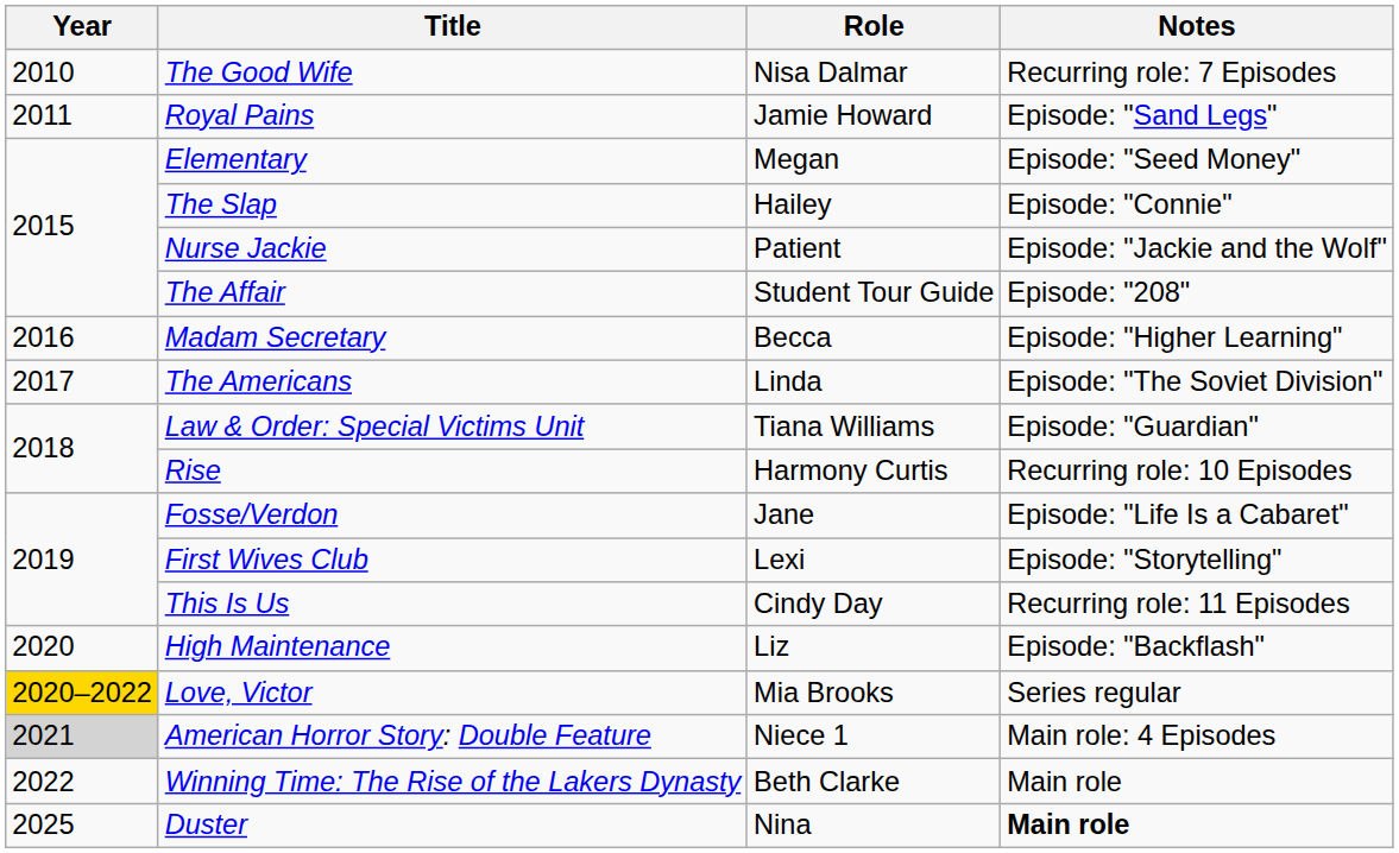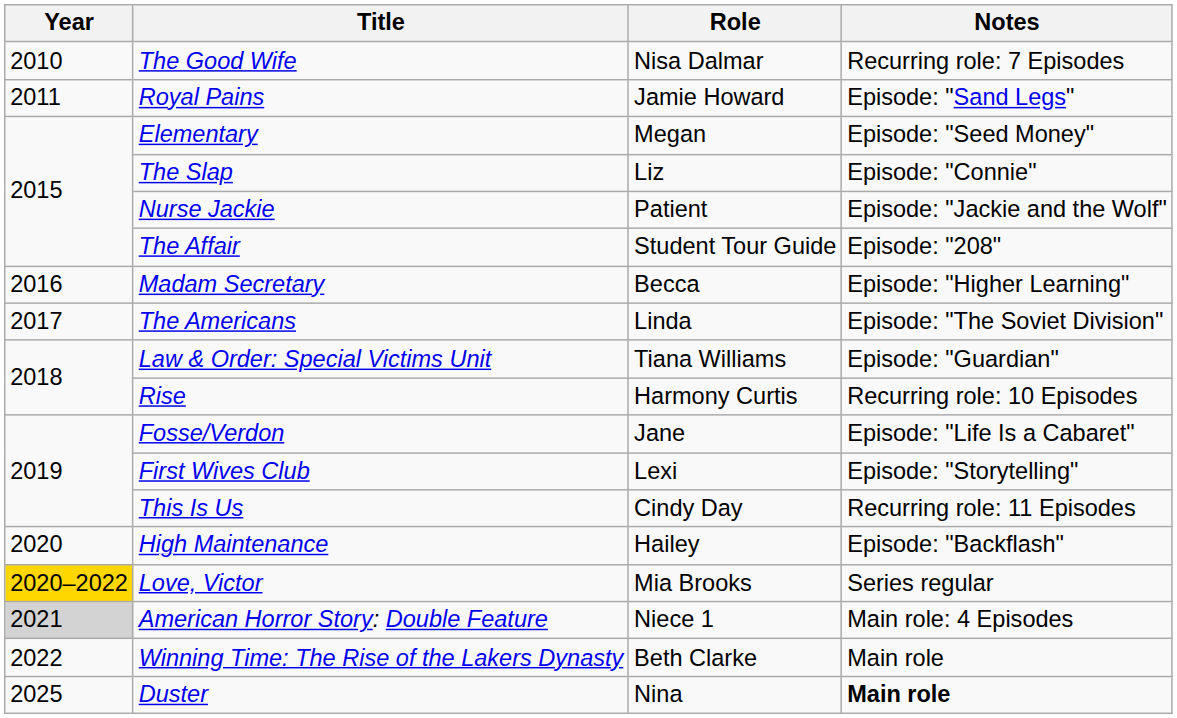 <table class="wikitable sortable">
 <tr>
 <th>Year</th>
 <th>Title</th>
 <th>Role</th>
 <th class="unsortable">Notes</th>
 </tr>
 <tr>
 <td>2010</td>
 <td><em><a href='#'>The Good Wife</a></em></td>
 <td>Nisa Dalmar</td>
 <td>Recurring role: 7 Episodes</td>
 </tr>
 <tr>
 <td>2011</td>
 <td><em><a href='#'>Royal Pains</a></em></td>
 <td>Jamie Howard</td>
 <td>Episode: "<a href='#'>Sand Legs</a>"</td>
 </tr>
 <tr>
 <td rowspan="4">2015</td>
 <td><em><a href='#'>Elementary</a></em></td>
 <td>Megan</td>
 <td>Episode: "Seed Money"</td>
 </tr>
 <tr>
 <td><em><a href='#'>The Slap</a></em></td>
-<td>Hailey</td>
+<td>Liz</td>
 <td>Episode: "Connie"</td>
 </tr>
 <tr>
 <td><em><a href='#'>Nurse Jackie</a></em></td>
 <td>Patient</td>
 <td>Episode: "Jackie and the Wolf"</td>
 </tr>
 <tr>
 <td><em><a href='#'>The Affair</a></em></td>
 <td>Student Tour Guide</td>
 <td>Episode: "208"</td>
 </tr>
 <tr>
 <td>2016</td>
 <td><em><a href='#'>Madam Secretary</a></em></td>
 <td>Becca</td>
 <td>Episode: "Higher Learning"</td>
 </tr>
 <tr>
 <td>2017</td>
 <td><em><a href='#'>The Americans</a></em></td>
 <td>Linda</td>
 <td>Episode: "The Soviet Division"</td>
 </tr>
 <tr>
 <td rowspan="2">2018</td>
 <td><em><a href='#'>Law & Order: Special Victims Unit</a></em></td>
 <td>Tiana Williams</td>
 <td>Episode: "Guardian"</td>
 </tr>
 <tr>
 <td><em><a href='#'>Rise</a></em></td>
 <td>Harmony Curtis</td>
 <td>Recurring role: 10 Episodes</td>
 </tr>
 <tr>
 <td rowspan="3">2019</td>
 <td><em><a href='#'>Fosse/Verdon</a></em></td>
 <td>Jane</td>
 <td>Episode: "Life Is a Cabaret"</td>
 </tr>
 <tr>
 <td><em><a href='#'>First Wives Club</a></em></td>
 <td>Lexi</td>
 <td>Episode: "Storytelling"</td>
 </tr>
 <tr>
 <td><em><a href='#'>This Is Us</a></em></td>
 <td>Cindy Day</td>
 <td>Recurring role: 11 Episodes</td>
 </tr>
 <tr>
 <td>2020</td>
 <td><em><a href='#'>High Maintenance</a></em></td>
-<td>Liz</td>
+<td>Hailey</td>
 <td>Episode: "Backflash"</td>
 </tr>
 <tr>
 <td style="background: gold;">2020–2022</td>
 <td><em><a href='#'>Love, Victor</a></em></td>
 <td>Mia Brooks</td>
 <td>Series regular</td>
 </tr>
 <tr>
 <td style="background: lightgrey;">2021</td>
 <td><em><a href='#'>American Horror Story</a>: <a href='#'>Double Feature</a></em></td>
 <td>Niece 1</td>
 <td>Main role: 4 Episodes</td>
 </tr>
 <tr>
 <td>2022</td>
 <td><em><a href='#'>Winning Time: The Rise of the Lakers Dynasty</a></em></td>
 <td>Beth Clarke</td>
 <td>Main role</td>
 </tr>
 <tr>
 <td>2025</td>
 <td><em><a href='#'>Duster</a></em></td>
 <td>Nina</td>
 <td><strong>Main role</strong></td>
 </tr>
 </table>
